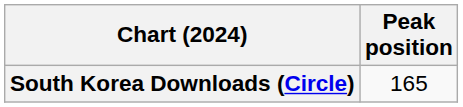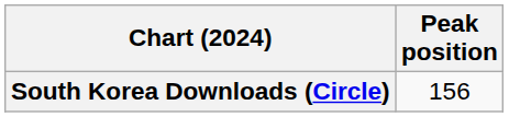 <table class="wikitable plainrowheaders" style="text-align:center">
 <tr>
 <th scope="col">Chart (2024)</th>
 <th scope="col">Peak<br>position</th>
 </tr>
 <tr>
 <th scope="row">South Korea Downloads (<a href='#'>Circle</a>)</th>
-<td>165</td>
+<td>156</td>
 </tr>
 </table>
